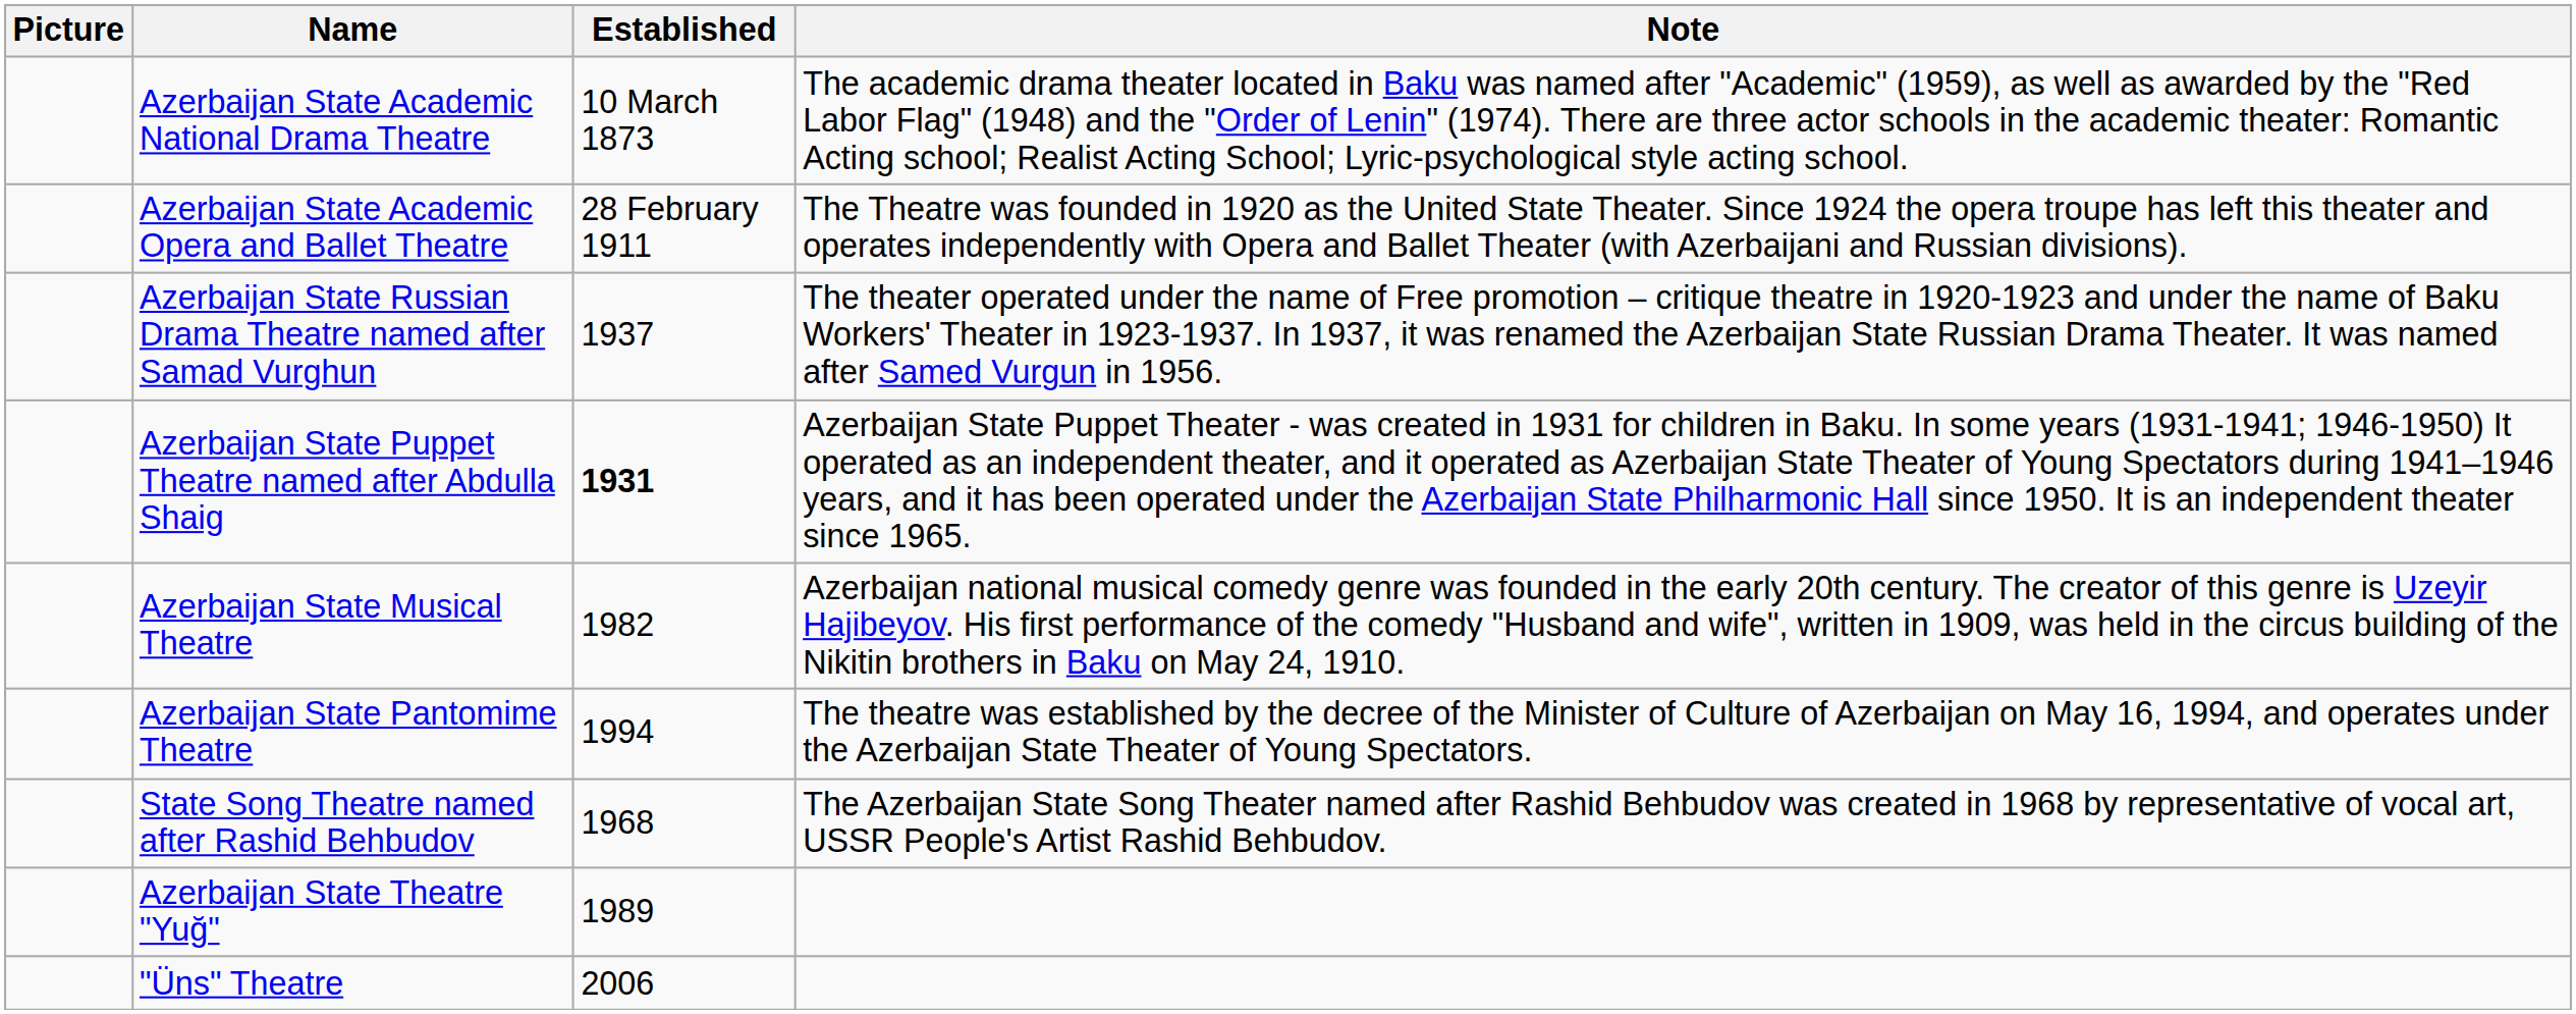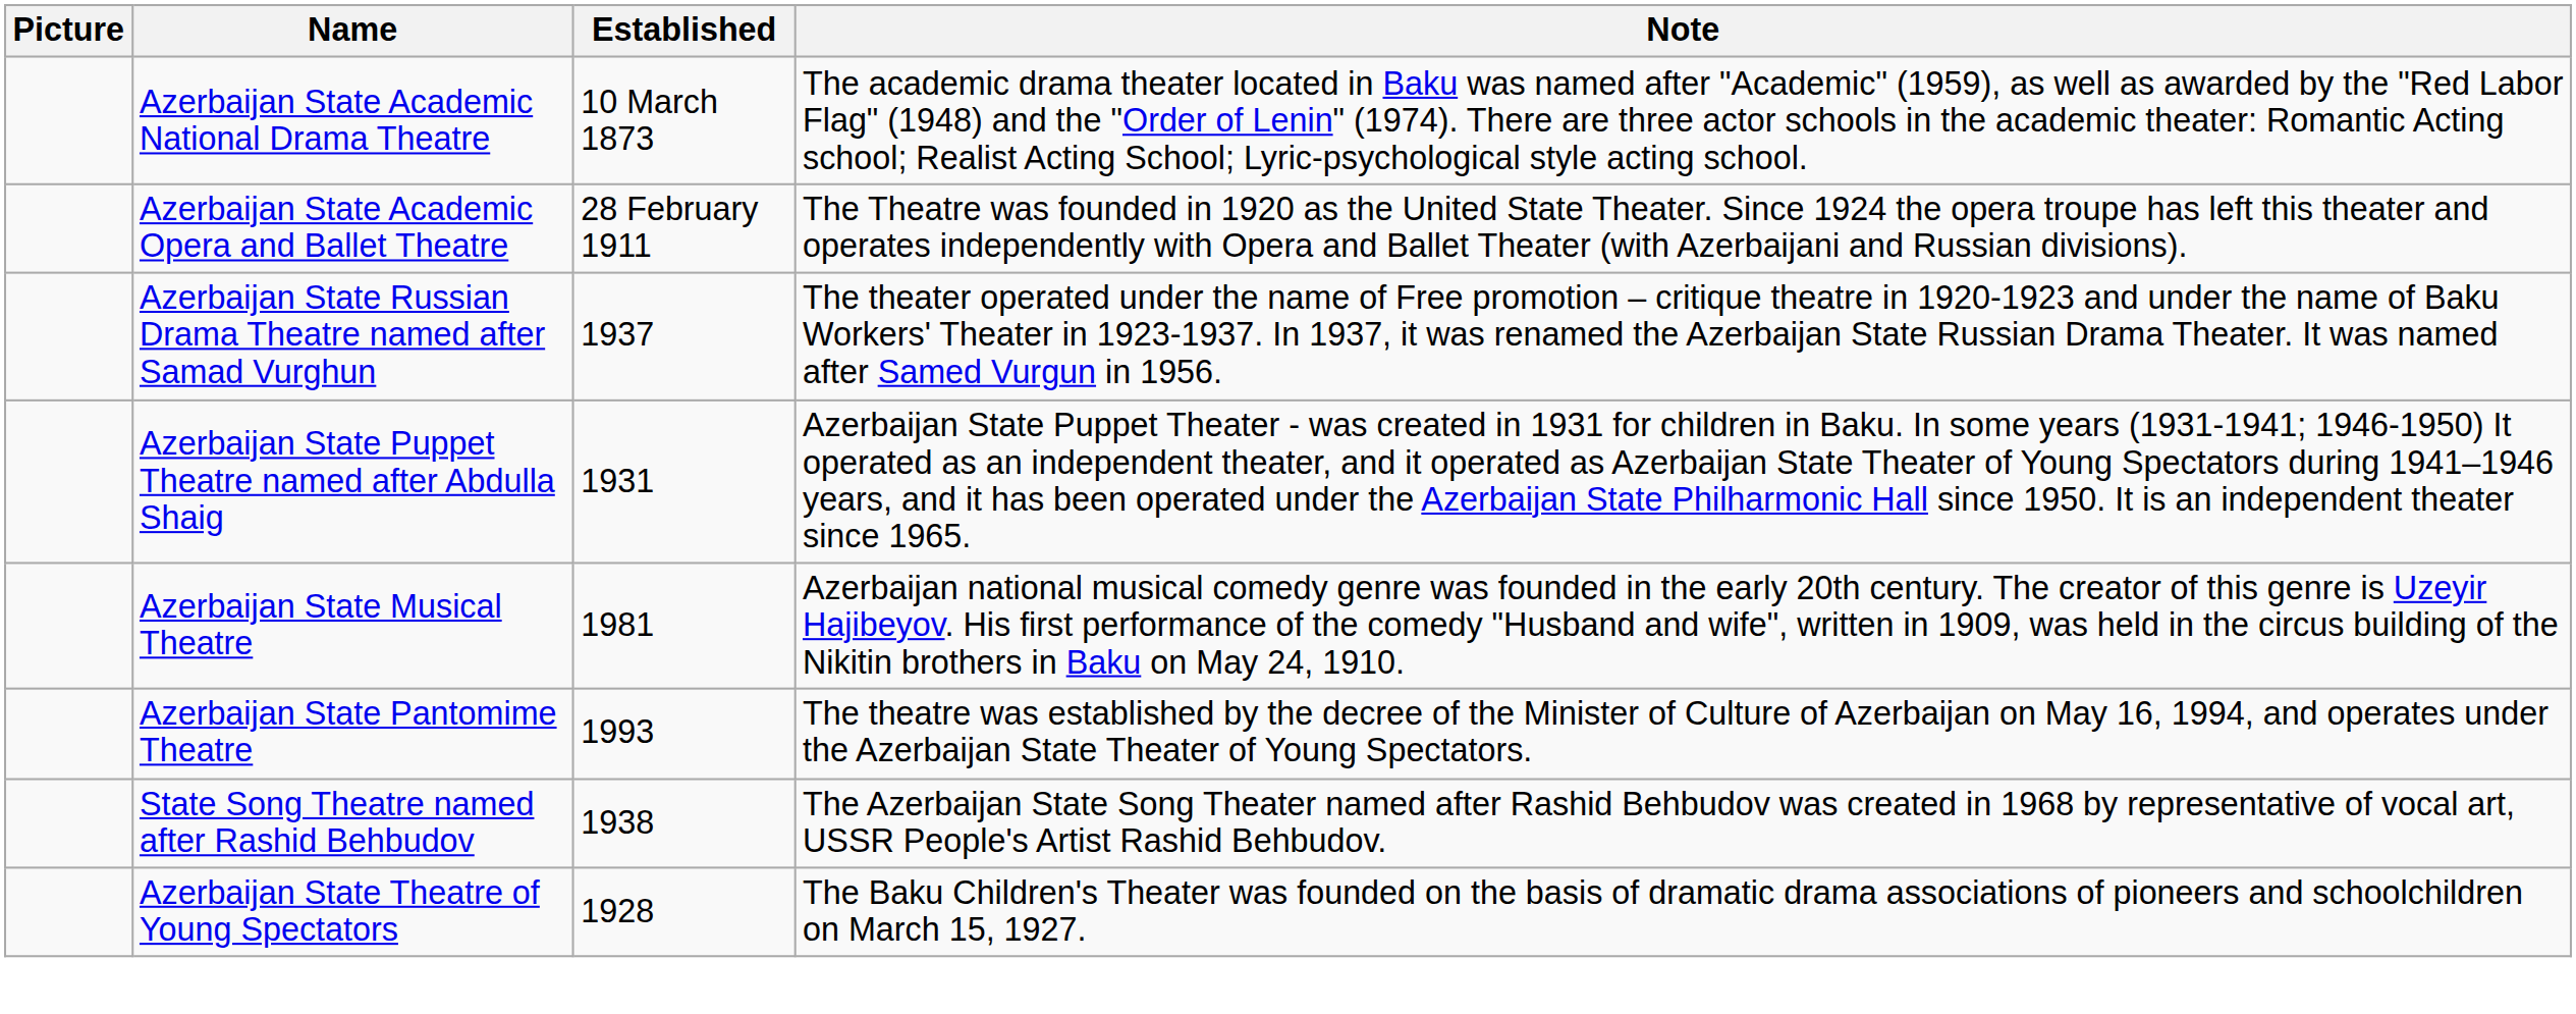 <table class="wikitable">
 <tr>
 <th>Picture</th>
 <th>Name</th>
 <th>Established</th>
 <th>Note</th>
 </tr>
 <tr>
 <td></td>
 <td><a href='#'>Azerbaijan State Academic National Drama Theatre</a></td>
 <td>10 March 1873</td>
 <td>The academic drama theater located in <a href='#'>Baku</a> was named after "Academic" (1959), as well as awarded by the "Red Labor Flag" (1948) and the "<a href='#'>Order of Lenin</a>" (1974). There are three actor schools in the academic theater: Romantic Acting school; Realist Acting School; Lyric-psychological style acting school.</td>
 </tr>
 <tr>
 <td></td>
 <td><a href='#'>Azerbaijan State Academic Opera and Ballet Theatre</a></td>
 <td>28 February 1911</td>
 <td>The Theatre was founded in 1920 as the United State Theater. Since 1924 the opera troupe has left this theater and operates independently with Opera and Ballet Theater (with Azerbaijani and Russian divisions).</td>
 </tr>
 <tr>
 <td></td>
 <td><a href='#'>Azerbaijan State Russian Drama Theatre named after Samad Vurghun</a></td>
 <td>1937</td>
 <td>The theater operated under the name of Free promotion – critique theatre in 1920-1923 and under the name of Baku Workers' Theater in 1923-1937. In 1937, it was renamed the Azerbaijan State Russian Drama Theater. It was named after <a href='#'>Samed Vurgun</a> in 1956.</td>
 </tr>
 <tr>
 <td></td>
 <td><a href='#'>Azerbaijan State Puppet Theatre named after Abdulla Shaig</a></td>
-<td><strong>1931</strong></td>
+<td>1931</td>
 <td>Azerbaijan State Puppet Theater - was created in 1931 for children in Baku. In some years (1931-1941; 1946-1950) It operated as an independent theater, and it operated as Azerbaijan State Theater of Young Spectators during 1941–1946 years, and it has been operated under the <a href='#'>Azerbaijan State Philharmonic Hall</a> since 1950. It is an independent theater since 1965.</td>
 </tr>
 <tr>
 <td></td>
 <td><a href='#'>Azerbaijan State Musical Theatre</a></td>
-<td>1982</td>
+<td>1981</td>
 <td>Azerbaijan national musical comedy genre was founded in the early 20th century. The creator of this genre is <a href='#'>Uzeyir Hajibeyov</a>. His first performance of the comedy "Husband and wife", written in 1909, was held in the circus building of the Nikitin brothers in <a href='#'>Baku</a> on May 24, 1910.</td>
 </tr>
 <tr>
 <td></td>
 <td><a href='#'>Azerbaijan State Pantomime Theatre</a></td>
-<td>1994</td>
+<td>1993</td>
 <td>The theatre was established by the decree of the Minister of Culture of Azerbaijan on May 16, 1994, and operates under the Azerbaijan State Theater of Young Spectators.</td>
 </tr>
 <tr>
 <td></td>
 <td><a href='#'>State Song Theatre named after Rashid Behbudov</a></td>
-<td>1968</td>
+<td>1938</td>
 <td>The Azerbaijan State Song Theater named after Rashid Behbudov was created in 1968 by representative of vocal art, USSR People's Artist Rashid Behbudov.</td>
 </tr>
 <tr>
 <td></td>
-<td><a href='#'>Azerbaijan State Theatre "Yuğ"</a></td>
-<td>1989</td>
-<td></td>
-</tr>
-<tr>
-<td></td>
-<td><a href='#'>"Üns" Theatre</a></td>
-<td>2006</td>
-<td></td>
+<td><a href='#'>Azerbaijan State Theatre of Young Spectators</a></td>
+<td>1928</td>
+<td>The Baku Children's Theater was founded on the basis of dramatic drama associations of pioneers and schoolchildren on March 15, 1927.</td>
 </tr>
 </table>
